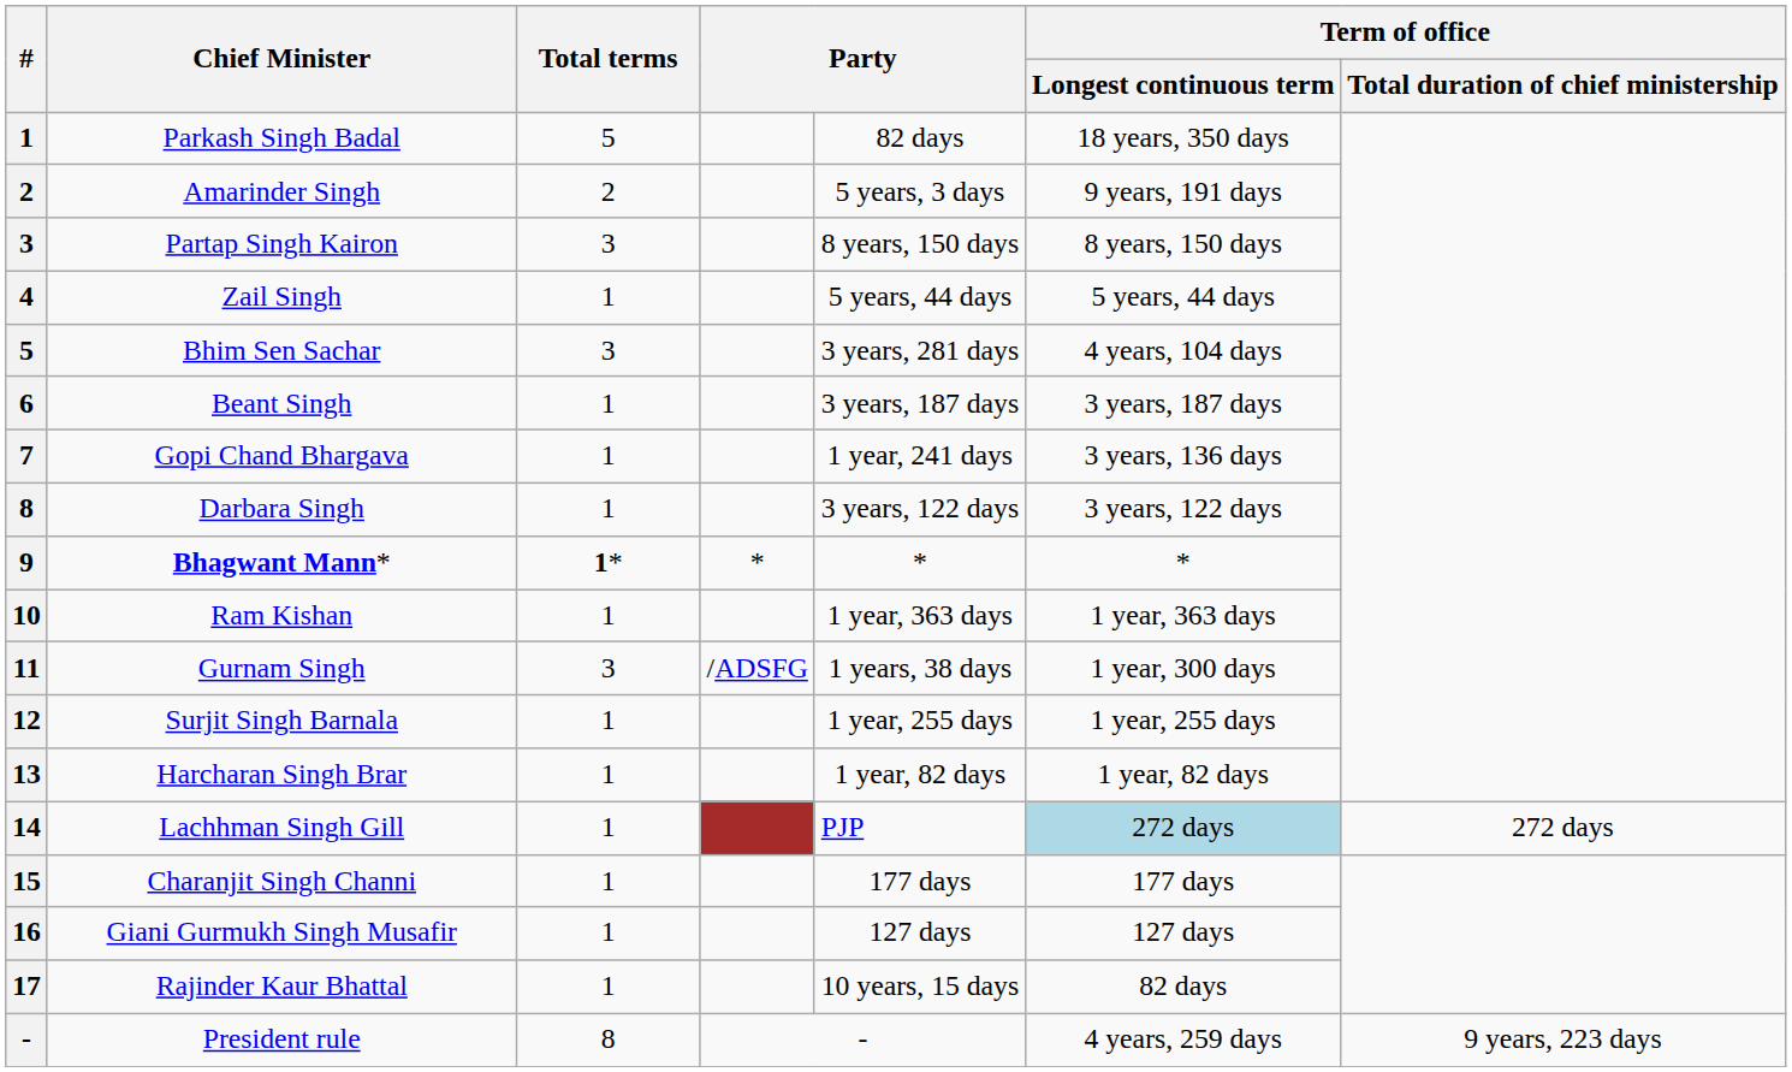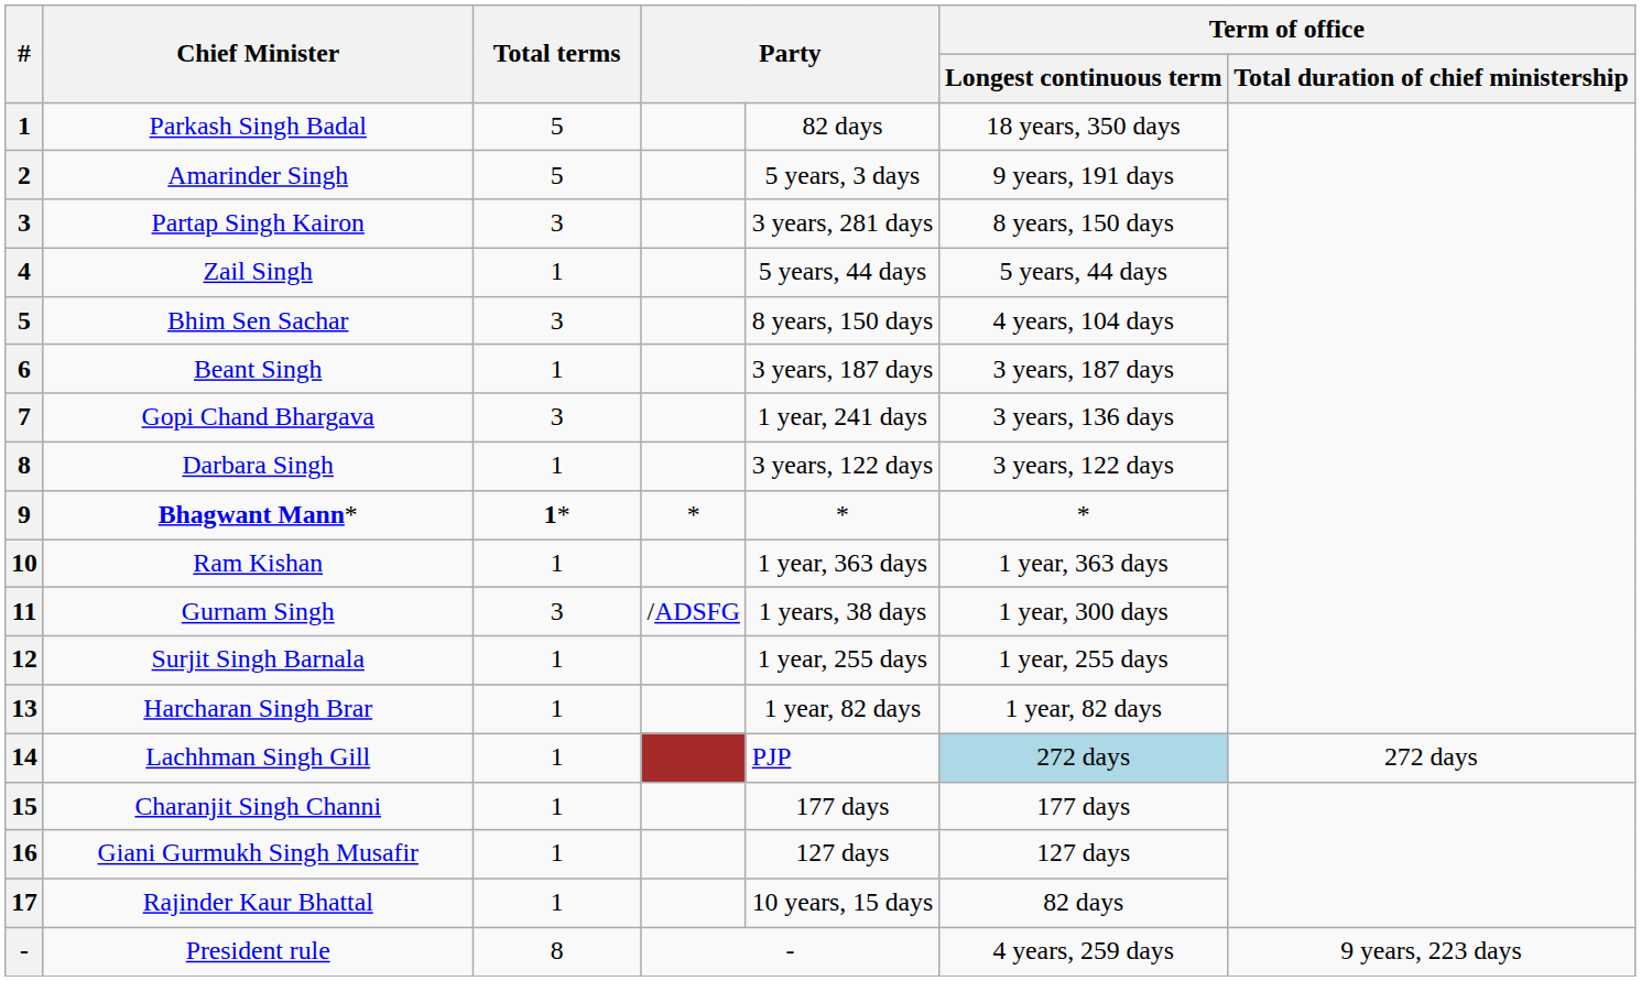 <table class="wikitable sortable" style="line-height:1.4em; text-align:center">
 <tr>
 <th data-sort-type=number rowspan = "2">#</th>
 <th rowspan="2" style="width:16em">Chief Minister</th>
 <th rowspan="2" style="width:6em">Total terms</th>
 <th rowspan="2" colspan=2 style="width:8em">Party</th>
 <th colspan="2">Term of office</th>
 </tr>
 <tr>
 <th>Longest continuous term</th>
 <th>Total duration of chief ministership</th>
 </tr>
 <tr>
 <th data-sort-value="1">1</th>
 <td><a href='#'>Parkash Singh Badal</a></td>
 <td>5</td>
 <td></td>
 <td>82 days</td>
 <td>18 years, 350 days</td>
 </tr>
 <tr>
 <th data-sort-value="2">2</th>
 <td><a href='#'>Amarinder Singh</a></td>
-<td>2</td>
+<td>5</td>
 <td></td>
 <td>5 years, 3 days</td>
 <td>9 years, 191 days</td>
 </tr>
 <tr>
 <th data-sort-value="3">3</th>
 <td><a href='#'>Partap Singh Kairon</a></td>
 <td>3</td>
 <td></td>
-<td>8 years, 150 days</td>
+<td>3 years, 281 days</td>
 <td>8 years, 150 days</td>
 </tr>
 <tr>
 <th data-sort-value="4">4</th>
 <td><a href='#'>Zail Singh</a></td>
 <td>1</td>
 <td></td>
 <td>5 years, 44 days</td>
 <td>5 years, 44 days</td>
 </tr>
 <tr>
 <th data-sort-value="5">5</th>
 <td><a href='#'>Bhim Sen Sachar</a></td>
 <td>3</td>
 <td></td>
-<td>3 years, 281 days</td>
+<td>8 years, 150 days</td>
 <td>4 years, 104 days</td>
 </tr>
 <tr>
 <th data-sort-value="6">6</th>
 <td><a href='#'>Beant Singh</a></td>
 <td>1</td>
 <td></td>
 <td>3 years, 187 days</td>
 <td>3 years, 187 days</td>
 </tr>
 <tr>
 <th data-sort-value="7">7</th>
 <td><a href='#'>Gopi Chand Bhargava</a></td>
-<td>1</td>
+<td>3</td>
 <td></td>
 <td>1 year, 241 days</td>
 <td>3 years, 136 days</td>
 </tr>
 <tr>
 <th data-sort-value="8">8</th>
 <td><a href='#'>Darbara Singh</a></td>
 <td>1</td>
 <td></td>
 <td>3 years, 122 days</td>
 <td>3 years, 122 days</td>
 </tr>
 <tr>
 <th data-sort-value="9">9</th>
 <td><strong><a href='#'>Bhagwant Mann</a></strong>*</td>
 <td><strong>1</strong>*</td>
 <td>*</td>
 <td><strong></strong>*</td>
 <td><strong></strong>*</td>
 </tr>
 <tr>
 <th data-sort-value="10">10</th>
 <td><a href='#'>Ram Kishan</a></td>
 <td>1</td>
 <td></td>
 <td>1 year, 363 days</td>
 <td>1 year, 363 days</td>
 </tr>
 <tr>
 <th data-sort-value="11">11</th>
 <td><a href='#'>Gurnam Singh</a></td>
 <td>3</td>
 <td>/<a href='#'>ADSFG</a></td>
 <td>1 years, 38 days</td>
 <td>1 year, 300 days</td>
 </tr>
 <tr>
 <th data-sort-value="12">12</th>
 <td><a href='#'>Surjit Singh Barnala</a></td>
 <td>1</td>
 <td></td>
 <td>1 year, 255 days</td>
 <td>1 year, 255 days</td>
 </tr>
 <tr>
 <th data-sort-value="13">13</th>
 <td><a href='#'>Harcharan Singh Brar</a></td>
 <td>1</td>
 <td></td>
 <td>1 year, 82 days</td>
 <td>1 year, 82 days</td>
 </tr>
 <tr>
 <th data-sort-value="14">14</th>
 <td><a href='#'>Lachhman Singh Gill</a></td>
 <td>1</td>
 <td style="background-color: brown;"></td>
 <td style="text-align:left;"><a href='#'>PJP</a></td>
 <td style="background: lightblue;">272 days</td>
 <td>272 days</td>
 </tr>
 <tr>
 <th data-sort-value="15">15</th>
 <td><a href='#'>Charanjit Singh Channi</a></td>
 <td>1</td>
 <td></td>
 <td>177 days</td>
 <td>177 days</td>
 </tr>
 <tr>
 <th data-sort-value="16">16</th>
 <td><a href='#'>Giani Gurmukh Singh Musafir</a></td>
 <td>1</td>
 <td></td>
 <td>127 days</td>
 <td>127 days</td>
 </tr>
 <tr>
 <th data-sort-value="17">17</th>
 <td><a href='#'>Rajinder Kaur Bhattal</a></td>
 <td>1</td>
 <td></td>
 <td>10 years, 15 days</td>
 <td>82 days</td>
 </tr>
 <tr>
 <th data-sort-value="-">-</th>
 <td><a href='#'>President rule</a></td>
 <td>8</td>
 <td colspan=2>-</td>
 <td>4 years, 259 days</td>
 <td>9 years, 223 days</td>
 </tr>
 </table>
